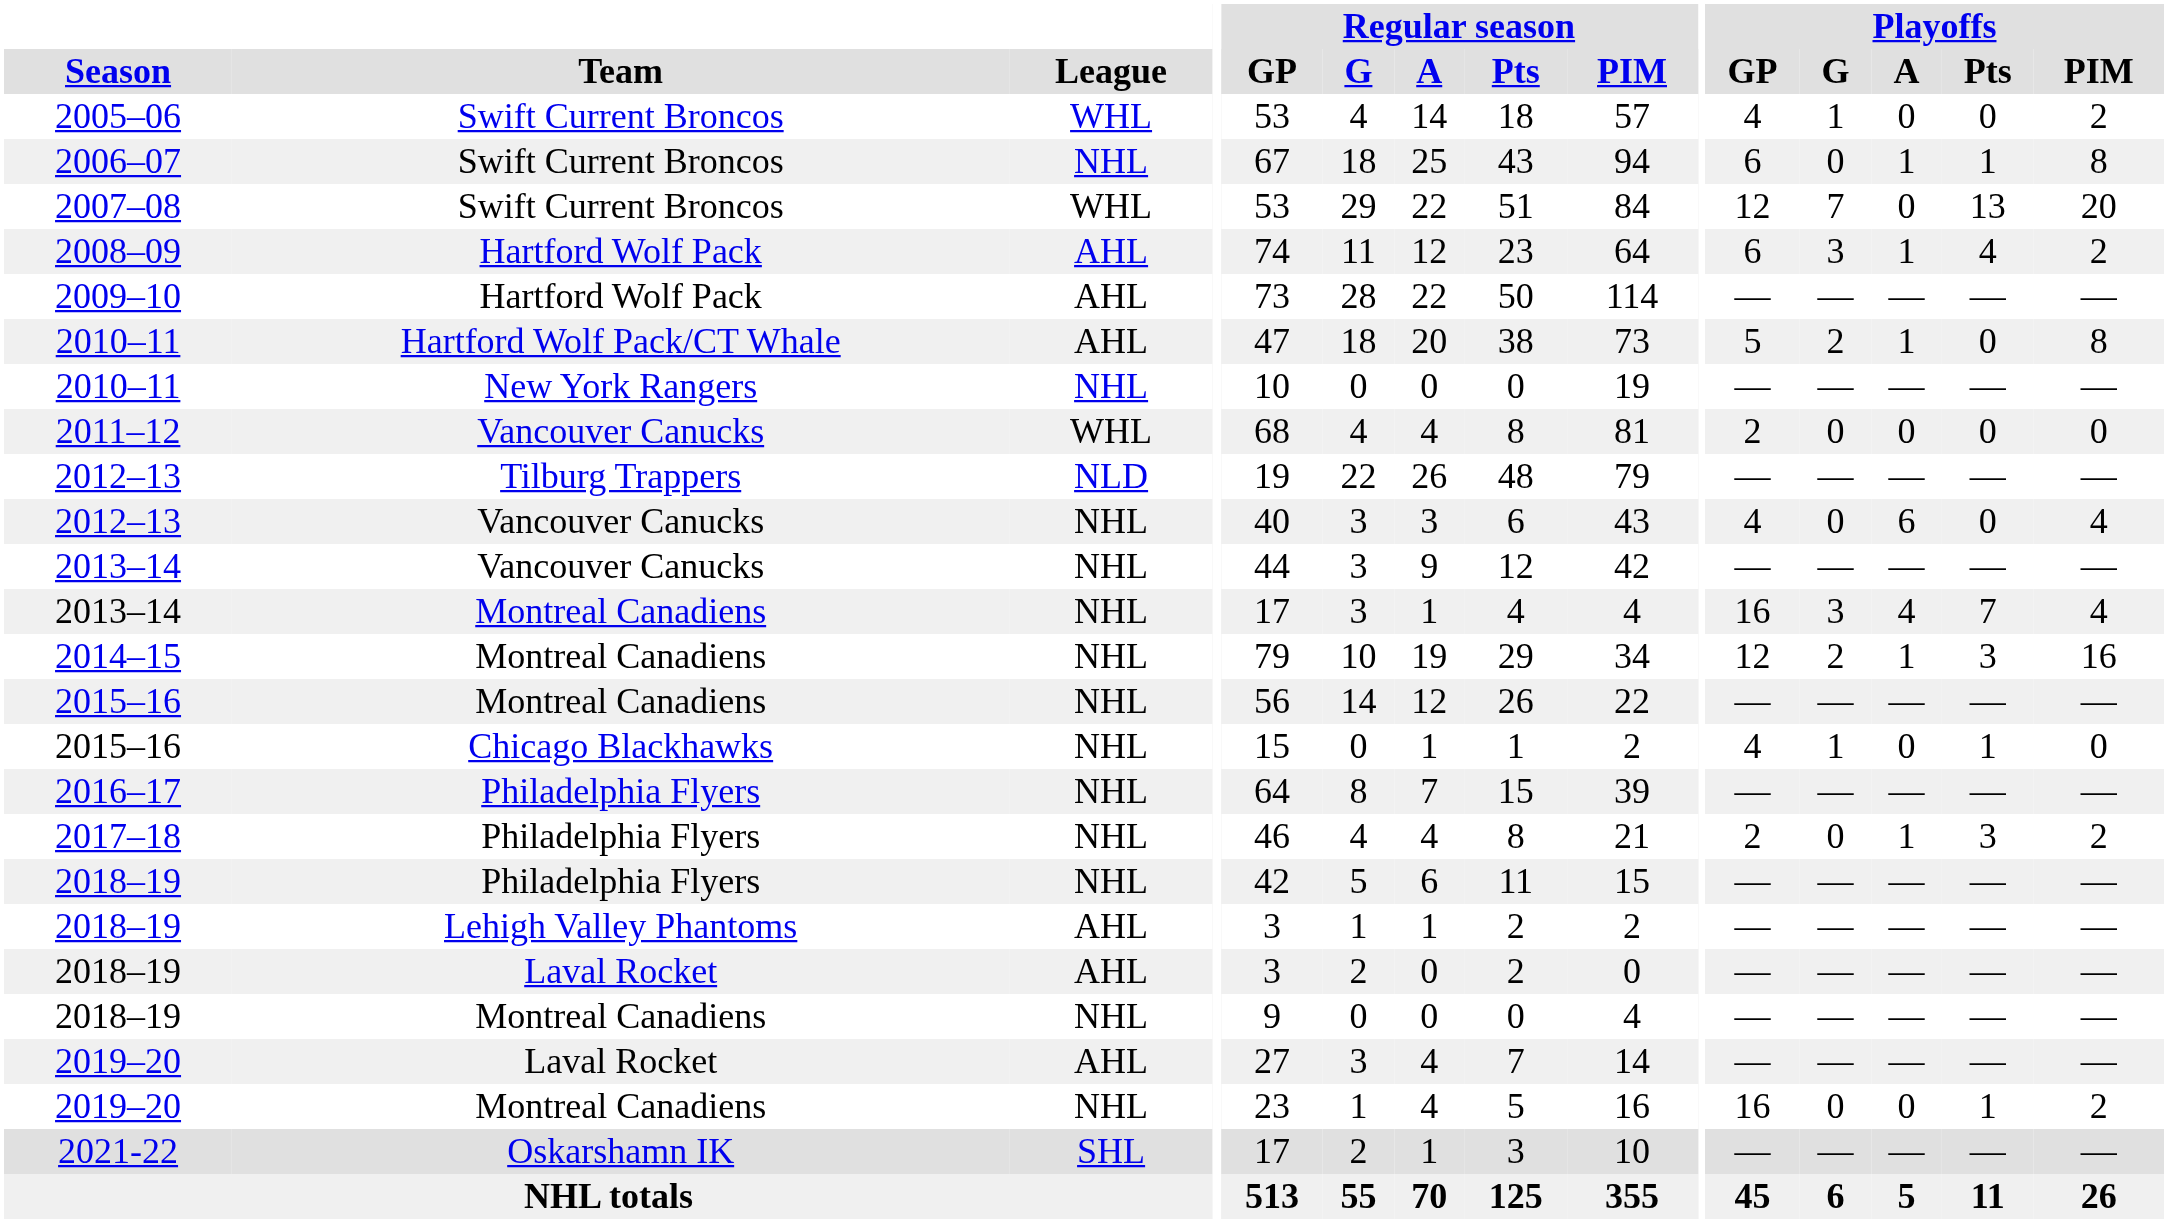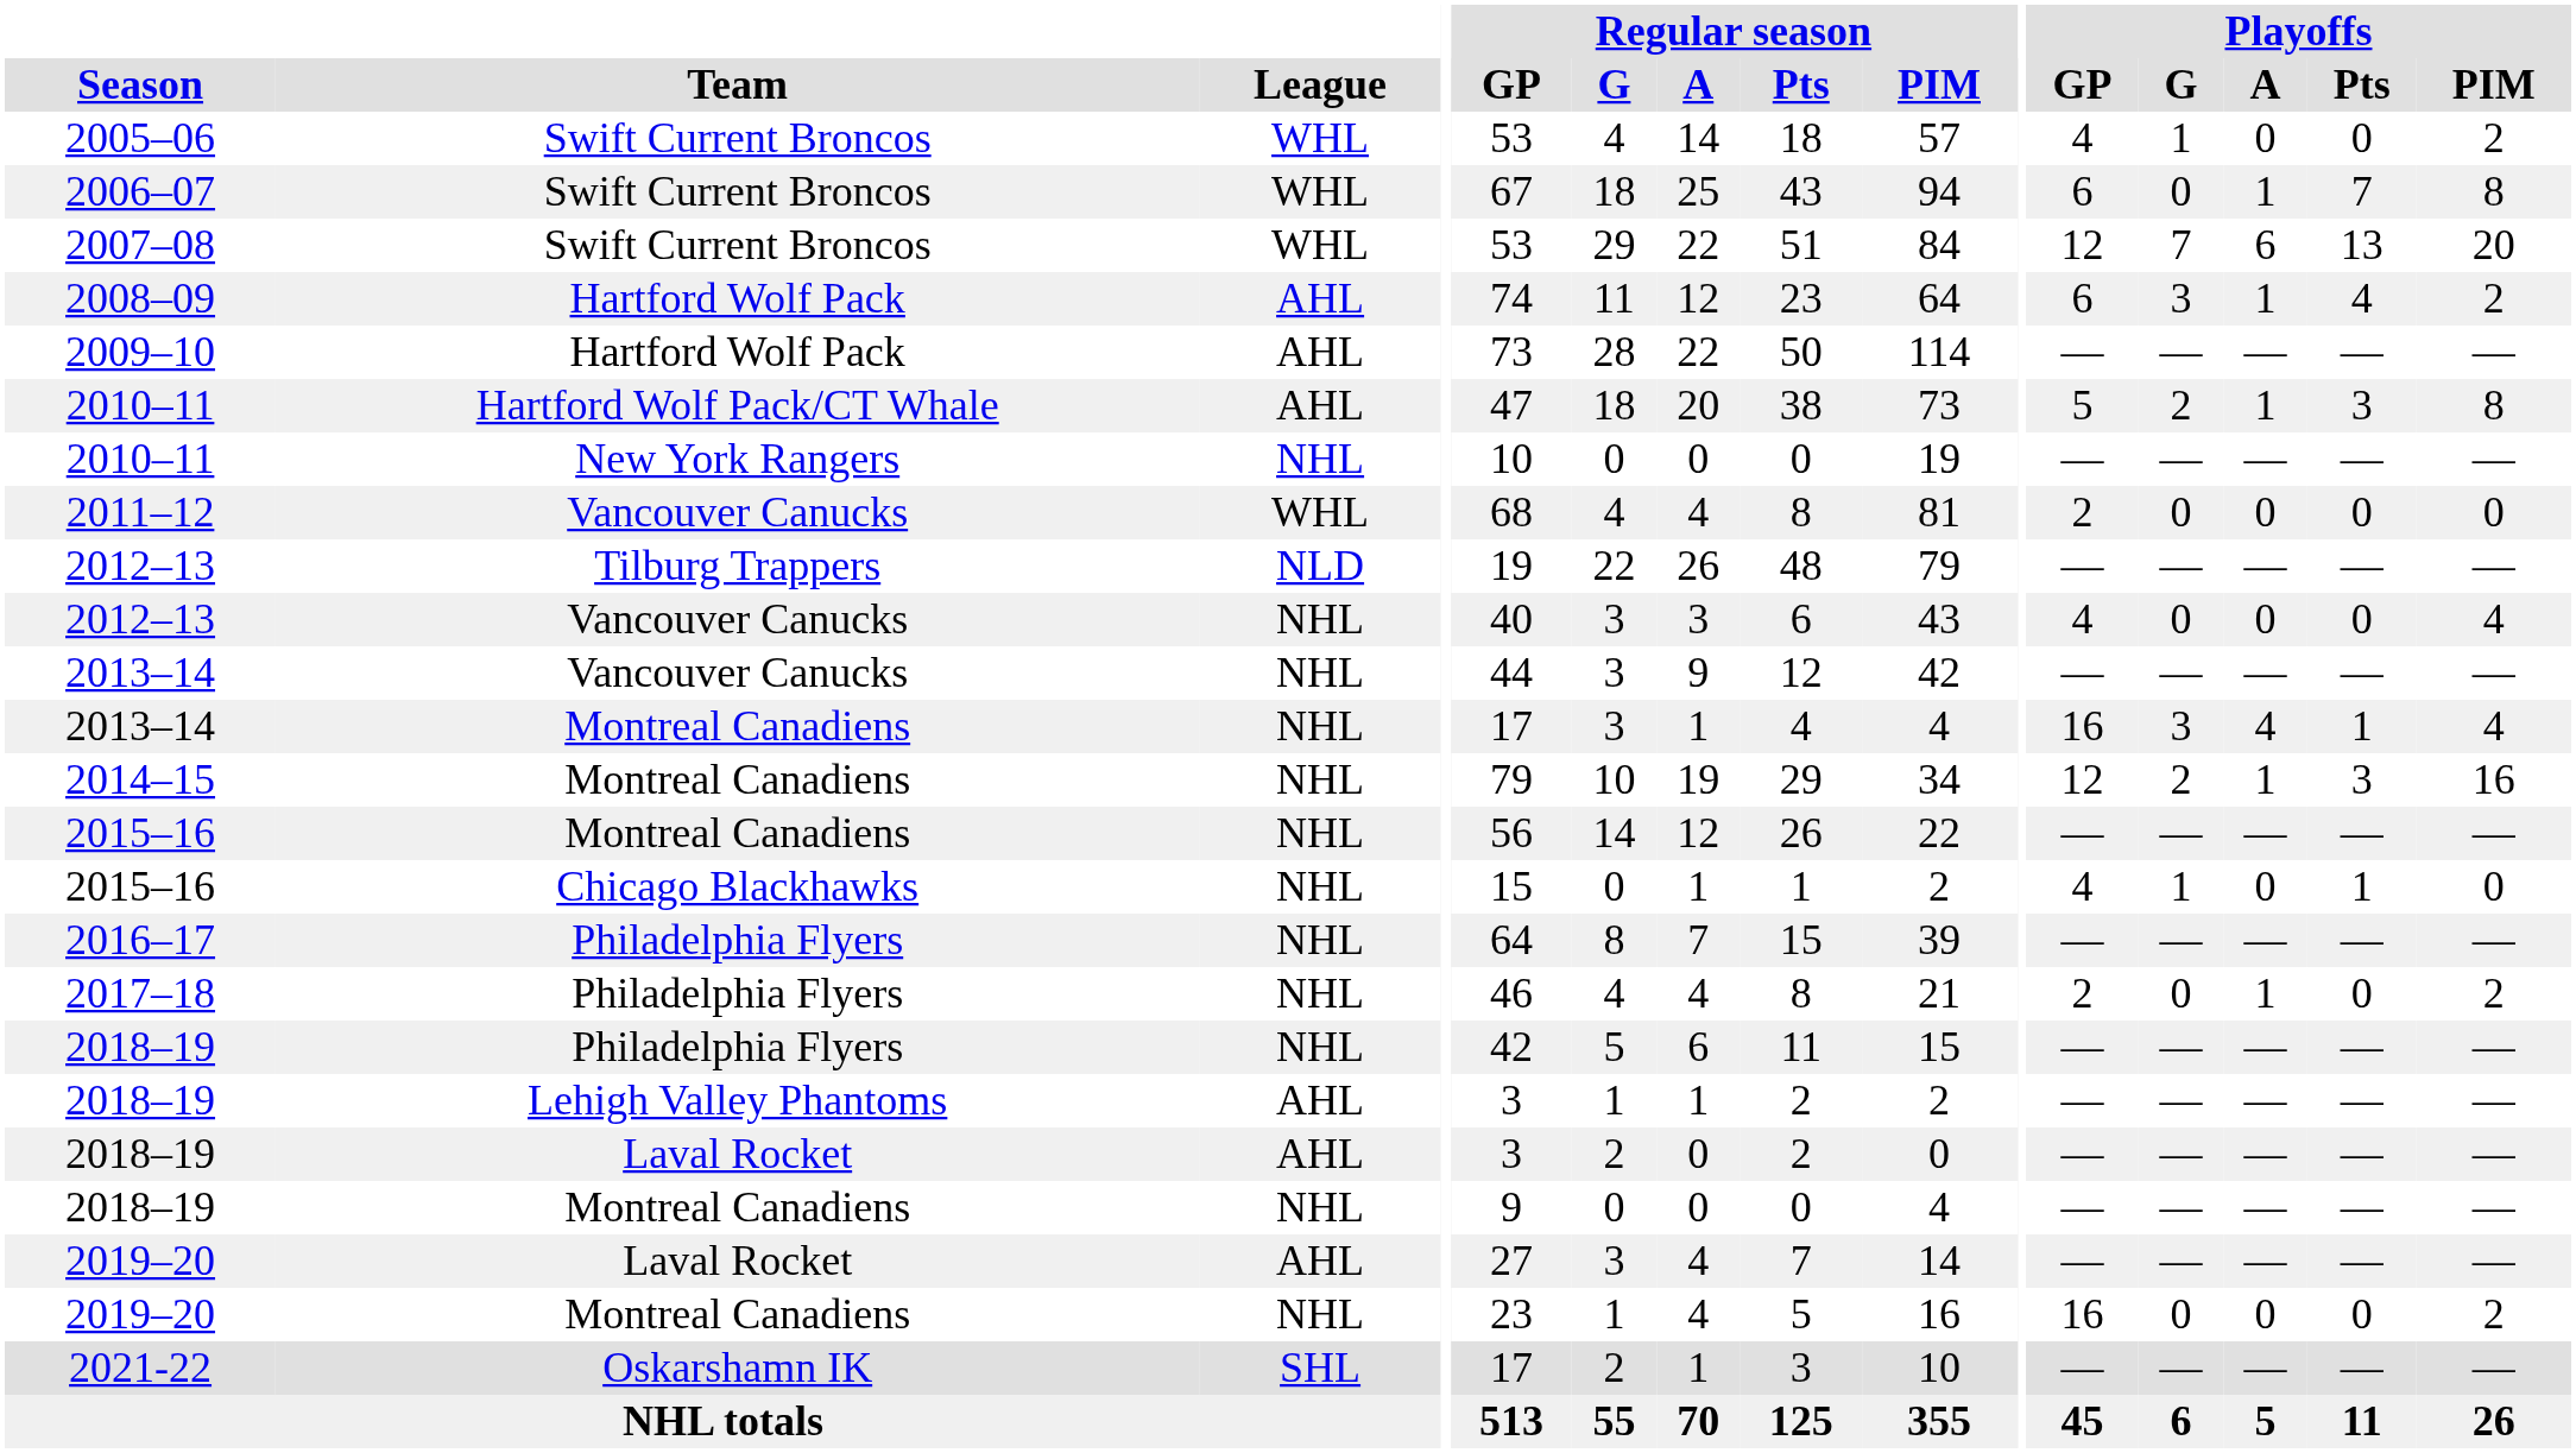 <table border="0" cellpadding="1" cellspacing="0" style="text-align:center; width:60em">
 <tr bgcolor="#e0e0e0">
 <th colspan="3" bgcolor="#ffffff"></th>
 <th rowspan="99" bgcolor="#ffffff"></th>
 <th colspan="5"><a href='#'>Regular season</a></th>
 <th rowspan="99" bgcolor="#ffffff"></th>
 <th colspan="5"><a href='#'>Playoffs</a></th>
 </tr>
 <tr bgcolor="#e0e0e0">
 <th><a href='#'>Season</a></th>
 <th>Team</th>
 <th>League</th>
 <th>GP</th>
 <th><a href='#'>G</a></th>
 <th><a href='#'>A</a></th>
 <th><a href='#'>Pts</a></th>
 <th><a href='#'>PIM</a></th>
 <th>GP</th>
 <th>G</th>
 <th>A</th>
 <th>Pts</th>
 <th>PIM</th>
 </tr>
 <tr>
 <td><a href='#'>2005–06</a></td>
 <td><a href='#'>Swift Current Broncos</a></td>
 <td><a href='#'>WHL</a></td>
 <td>53</td>
 <td>4</td>
 <td>14</td>
 <td>18</td>
 <td>57</td>
 <td>4</td>
 <td>1</td>
 <td>0</td>
 <td>0</td>
 <td>2</td>
 </tr>
 <tr bgcolor="#f0f0f0">
 <td><a href='#'>2006–07</a></td>
 <td>Swift Current Broncos</td>
-<td><a href='#'>NHL</a></td>
+<td>WHL</td>
 <td>67</td>
 <td>18</td>
 <td>25</td>
 <td>43</td>
 <td>94</td>
 <td>6</td>
 <td>0</td>
 <td>1</td>
-<td>1</td>
+<td>7</td>
 <td>8</td>
 </tr>
 <tr>
 <td><a href='#'>2007–08</a></td>
 <td>Swift Current Broncos</td>
 <td>WHL</td>
 <td>53</td>
 <td>29</td>
 <td>22</td>
 <td>51</td>
 <td>84</td>
 <td>12</td>
 <td>7</td>
-<td>0</td>
+<td>6</td>
 <td>13</td>
 <td>20</td>
 </tr>
 <tr bgcolor="#f0f0f0">
 <td><a href='#'>2008–09</a></td>
 <td><a href='#'>Hartford Wolf Pack</a></td>
 <td><a href='#'>AHL</a></td>
 <td>74</td>
 <td>11</td>
 <td>12</td>
 <td>23</td>
 <td>64</td>
 <td>6</td>
 <td>3</td>
 <td>1</td>
 <td>4</td>
 <td>2</td>
 </tr>
 <tr>
 <td><a href='#'>2009–10</a></td>
 <td>Hartford Wolf Pack</td>
 <td>AHL</td>
 <td>73</td>
 <td>28</td>
 <td>22</td>
 <td>50</td>
 <td>114</td>
 <td>—</td>
 <td>—</td>
 <td>—</td>
 <td>—</td>
 <td>—</td>
 </tr>
 <tr bgcolor="#f0f0f0">
 <td><a href='#'>2010–11</a></td>
 <td><a href='#'>Hartford Wolf Pack/CT Whale</a></td>
 <td>AHL</td>
 <td>47</td>
 <td>18</td>
 <td>20</td>
 <td>38</td>
 <td>73</td>
 <td>5</td>
 <td>2</td>
 <td>1</td>
-<td>0</td>
+<td>3</td>
 <td>8</td>
 </tr>
 <tr>
 <td><a href='#'>2010–11</a></td>
 <td><a href='#'>New York Rangers</a></td>
 <td><a href='#'>NHL</a></td>
 <td>10</td>
 <td>0</td>
 <td>0</td>
 <td>0</td>
 <td>19</td>
 <td>—</td>
 <td>—</td>
 <td>—</td>
 <td>—</td>
 <td>—</td>
 </tr>
 <tr bgcolor="#f0f0f0">
 <td><a href='#'>2011–12</a></td>
 <td><a href='#'>Vancouver Canucks</a></td>
 <td>WHL</td>
 <td>68</td>
 <td>4</td>
 <td>4</td>
 <td>8</td>
 <td>81</td>
 <td>2</td>
 <td>0</td>
 <td>0</td>
 <td>0</td>
 <td>0</td>
 </tr>
 <tr>
 <td><a href='#'>2012–13</a></td>
 <td><a href='#'>Tilburg Trappers</a></td>
 <td><a href='#'>NLD</a></td>
 <td>19</td>
 <td>22</td>
 <td>26</td>
 <td>48</td>
 <td>79</td>
 <td>—</td>
 <td>—</td>
 <td>—</td>
 <td>—</td>
 <td>—</td>
 </tr>
 <tr bgcolor="#f0f0f0">
 <td><a href='#'>2012–13</a></td>
 <td>Vancouver Canucks</td>
 <td>NHL</td>
 <td>40</td>
 <td>3</td>
 <td>3</td>
 <td>6</td>
 <td>43</td>
 <td>4</td>
 <td>0</td>
-<td>6</td>
+<td>0</td>
 <td>0</td>
 <td>4</td>
 </tr>
 <tr>
 <td><a href='#'>2013–14</a></td>
 <td>Vancouver Canucks</td>
 <td>NHL</td>
 <td>44</td>
 <td>3</td>
 <td>9</td>
 <td>12</td>
 <td>42</td>
 <td>—</td>
 <td>—</td>
 <td>—</td>
 <td>—</td>
 <td>—</td>
 </tr>
 <tr bgcolor="#f0f0f0">
 <td>2013–14</td>
 <td><a href='#'>Montreal Canadiens</a></td>
 <td>NHL</td>
 <td>17</td>
 <td>3</td>
 <td>1</td>
 <td>4</td>
 <td>4</td>
 <td>16</td>
 <td>3</td>
 <td>4</td>
-<td>7</td>
+<td>1</td>
 <td>4</td>
 </tr>
 <tr>
 <td><a href='#'>2014–15</a></td>
 <td>Montreal Canadiens</td>
 <td>NHL</td>
 <td>79</td>
 <td>10</td>
 <td>19</td>
 <td>29</td>
 <td>34</td>
 <td>12</td>
 <td>2</td>
 <td>1</td>
 <td>3</td>
 <td>16</td>
 </tr>
 <tr bgcolor="#f0f0f0">
 <td><a href='#'>2015–16</a></td>
 <td>Montreal Canadiens</td>
 <td>NHL</td>
 <td>56</td>
 <td>14</td>
 <td>12</td>
 <td>26</td>
 <td>22</td>
 <td>—</td>
 <td>—</td>
 <td>—</td>
 <td>—</td>
 <td>—</td>
 </tr>
 <tr>
 <td>2015–16</td>
 <td><a href='#'>Chicago Blackhawks</a></td>
 <td>NHL</td>
 <td>15</td>
 <td>0</td>
 <td>1</td>
 <td>1</td>
 <td>2</td>
 <td>4</td>
 <td>1</td>
 <td>0</td>
 <td>1</td>
 <td>0</td>
 </tr>
 <tr bgcolor="#f0f0f0">
 <td><a href='#'>2016–17</a></td>
 <td><a href='#'>Philadelphia Flyers</a></td>
 <td>NHL</td>
 <td>64</td>
 <td>8</td>
 <td>7</td>
 <td>15</td>
 <td>39</td>
 <td>—</td>
 <td>—</td>
 <td>—</td>
 <td>—</td>
 <td>—</td>
 </tr>
 <tr>
 <td><a href='#'>2017–18</a></td>
 <td>Philadelphia Flyers</td>
 <td>NHL</td>
 <td>46</td>
 <td>4</td>
 <td>4</td>
 <td>8</td>
 <td>21</td>
 <td>2</td>
 <td>0</td>
 <td>1</td>
-<td>3</td>
+<td>0</td>
 <td>2</td>
 </tr>
 <tr bgcolor="#f0f0f0">
 <td><a href='#'>2018–19</a></td>
 <td>Philadelphia Flyers</td>
 <td>NHL</td>
 <td>42</td>
 <td>5</td>
 <td>6</td>
 <td>11</td>
 <td>15</td>
 <td>—</td>
 <td>—</td>
 <td>—</td>
 <td>—</td>
 <td>—</td>
 </tr>
 <tr>
 <td><a href='#'>2018–19</a></td>
 <td><a href='#'>Lehigh Valley Phantoms</a></td>
 <td>AHL</td>
 <td>3</td>
 <td>1</td>
 <td>1</td>
 <td>2</td>
 <td>2</td>
 <td>—</td>
 <td>—</td>
 <td>—</td>
 <td>—</td>
 <td>—</td>
 </tr>
 <tr bgcolor="#f0f0f0">
 <td>2018–19</td>
 <td><a href='#'>Laval Rocket</a></td>
 <td>AHL</td>
 <td>3</td>
 <td>2</td>
 <td>0</td>
 <td>2</td>
 <td>0</td>
 <td>—</td>
 <td>—</td>
 <td>—</td>
 <td>—</td>
 <td>—</td>
 </tr>
 <tr>
 <td>2018–19</td>
 <td>Montreal Canadiens</td>
 <td>NHL</td>
 <td>9</td>
 <td>0</td>
 <td>0</td>
 <td>0</td>
 <td>4</td>
 <td>—</td>
 <td>—</td>
 <td>—</td>
 <td>—</td>
 <td>—</td>
 </tr>
 <tr bgcolor="#f0f0f0">
 <td><a href='#'>2019–20</a></td>
 <td>Laval Rocket</td>
 <td>AHL</td>
 <td>27</td>
 <td>3</td>
 <td>4</td>
 <td>7</td>
 <td>14</td>
 <td>—</td>
 <td>—</td>
 <td>—</td>
 <td>—</td>
 <td>—</td>
 </tr>
 <tr>
 <td><a href='#'>2019–20</a></td>
 <td>Montreal Canadiens</td>
 <td>NHL</td>
 <td>23</td>
 <td>1</td>
 <td>4</td>
 <td>5</td>
 <td>16</td>
 <td>16</td>
 <td>0</td>
 <td>0</td>
-<td>1</td>
+<td>0</td>
 <td>2</td>
 </tr>
 <tr bgcolor="#e0e0e0">
 <td><a href='#'>2021-22</a></td>
 <td><a href='#'>Oskarshamn IK</a></td>
 <td><a href='#'>SHL</a></td>
 <td>17</td>
 <td>2</td>
 <td>1</td>
 <td>3</td>
 <td>10</td>
 <td>—</td>
 <td>—</td>
 <td>—</td>
 <td>—</td>
 <td>—</td>
 </tr>
 <tr bgcolor="#f0f0f0">
 <th colspan="3">NHL totals</th>
 <th>513</th>
 <th>55</th>
 <th>70</th>
 <th>125</th>
 <th>355</th>
 <th>45</th>
 <th>6</th>
 <th>5</th>
 <th>11</th>
 <th>26</th>
 </tr>
 </table>
